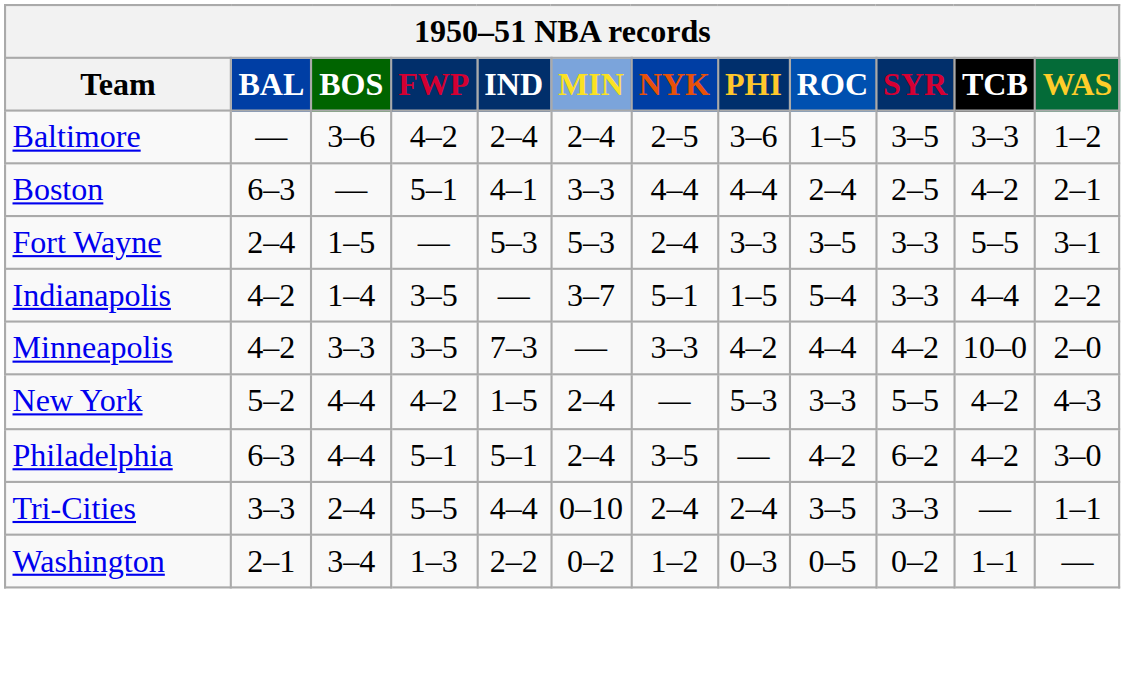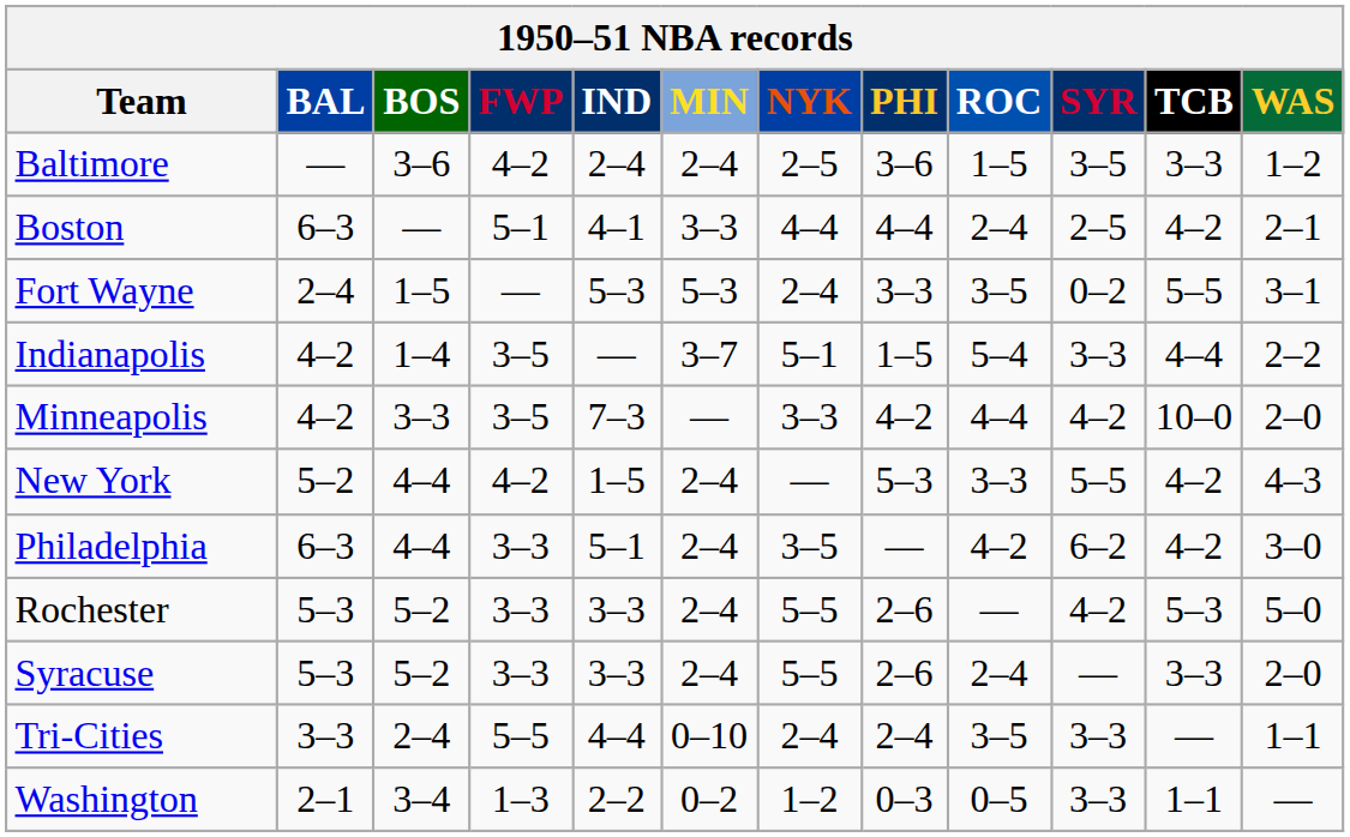 <table class="wikitable" style="font-size:95%; text-align:center;">
 <tr>
 <th colspan=12>1950–51 NBA records</th>
 </tr>
 <tr>
 <th width=100>Team</th>
 <th style="background:#003EA4;color:#FFFFFF;width=35">BAL</th>
 <th style="background:#006400;color:#FFFFFF;width=35">BOS</th>
 <th style="background:#012F6B;color:#D40032;width=35">FWP</th>
 <th style="background:#012F6B;color:#FFFFFF;width=35">IND</th>
 <th style="background:#7BA4DB;color:#FBE122;width=35">MIN</th>
 <th style="background:#003EA4;color:#E85109;width=35">NYK</th>
 <th style="background:#002F6C;color:#FFC72C;width=35">PHI</th>
 <th style="background:#0050B0;color:#FFFFFF;width=35">ROC</th>
 <th style="background:#012F6B;color:#D50033;width=35">SYR</th>
 <th style="background:#000000;color:#FFFFFF;width=35">TCB</th>
 <th style="background:#046B38;color:#FECD2A;width=35">WAS</th>
 </tr>
 <tr>
 <td style="text-align:left;"><a href='#'>Baltimore</a></td>
 <td>—</td>
 <td>3–6</td>
 <td>4–2</td>
 <td>2–4</td>
 <td>2–4</td>
 <td>2–5</td>
 <td>3–6</td>
 <td>1–5</td>
 <td>3–5</td>
 <td>3–3</td>
 <td>1–2</td>
 </tr>
 <tr>
 <td style="text-align:left;"><a href='#'>Boston</a></td>
 <td>6–3</td>
 <td>—</td>
 <td>5–1</td>
 <td>4–1</td>
 <td>3–3</td>
 <td>4–4</td>
 <td>4–4</td>
 <td>2–4</td>
 <td>2–5</td>
 <td>4–2</td>
 <td>2–1</td>
 </tr>
 <tr>
 <td style="text-align:left;"><a href='#'>Fort Wayne</a></td>
 <td>2–4</td>
 <td>1–5</td>
 <td>—</td>
 <td>5–3</td>
 <td>5–3</td>
 <td>2–4</td>
 <td>3–3</td>
 <td>3–5</td>
-<td>3–3</td>
+<td>0–2</td>
 <td>5–5</td>
 <td>3–1</td>
 </tr>
 <tr>
 <td style="text-align:left;"><a href='#'>Indianapolis</a></td>
 <td>4–2</td>
 <td>1–4</td>
 <td>3–5</td>
 <td>—</td>
 <td>3–7</td>
 <td>5–1</td>
 <td>1–5</td>
 <td>5–4</td>
 <td>3–3</td>
 <td>4–4</td>
 <td>2–2</td>
 </tr>
 <tr>
 <td style="text-align:left;"><a href='#'>Minneapolis</a></td>
 <td>4–2</td>
 <td>3–3</td>
 <td>3–5</td>
 <td>7–3</td>
 <td>—</td>
 <td>3–3</td>
 <td>4–2</td>
 <td>4–4</td>
 <td>4–2</td>
 <td>10–0</td>
 <td>2–0</td>
 </tr>
 <tr>
 <td style="text-align:left;"><a href='#'>New York</a></td>
 <td>5–2</td>
 <td>4–4</td>
 <td>4–2</td>
 <td>1–5</td>
 <td>2–4</td>
 <td>—</td>
 <td>5–3</td>
 <td>3–3</td>
 <td>5–5</td>
 <td>4–2</td>
 <td>4–3</td>
 </tr>
 <tr>
 <td style="text-align:left;"><a href='#'>Philadelphia</a></td>
 <td>6–3</td>
 <td>4–4</td>
-<td>5–1</td>
+<td>3–3</td>
 <td>5–1</td>
 <td>2–4</td>
 <td>3–5</td>
 <td>—</td>
 <td>4–2</td>
 <td>6–2</td>
 <td>4–2</td>
 <td>3–0</td>
+</tr>
+<tr>
+<td style="text-align:left;">Rochester</td>
+<td>5–3</td>
+<td>5–2</td>
+<td>3–3</td>
+<td>3–3</td>
+<td>2–4</td>
+<td>5–5</td>
+<td>2–6</td>
+<td>—</td>
+<td>4–2</td>
+<td>5–3</td>
+<td>5–0</td>
+</tr>
+<tr>
+<td style="text-align:left;"><a href='#'>Syracuse</a></td>
+<td>5–3</td>
+<td>5–2</td>
+<td>3–3</td>
+<td>3–3</td>
+<td>2–4</td>
+<td>5–5</td>
+<td>2–6</td>
+<td>2–4</td>
+<td>—</td>
+<td>3–3</td>
+<td>2–0</td>
 </tr>
 <tr>
 <td style="text-align:left;"><a href='#'>Tri-Cities</a></td>
 <td>3–3</td>
 <td>2–4</td>
 <td>5–5</td>
 <td>4–4</td>
 <td>0–10</td>
 <td>2–4</td>
 <td>2–4</td>
 <td>3–5</td>
 <td>3–3</td>
 <td>—</td>
 <td>1–1</td>
 </tr>
 <tr>
 <td style="text-align:left;"><a href='#'>Washington</a></td>
 <td>2–1</td>
 <td>3–4</td>
 <td>1–3</td>
 <td>2–2</td>
 <td>0–2</td>
 <td>1–2</td>
 <td>0–3</td>
 <td>0–5</td>
-<td>0–2</td>
+<td>3–3</td>
 <td>1–1</td>
 <td>—</td>
 </tr>
 </table>
